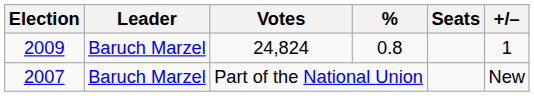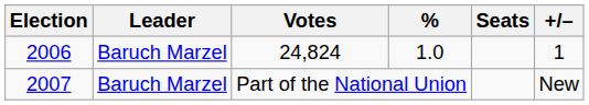 <table class=wikitable style=text-align:center>
 <tr>
 <th>Election</th>
 <th>Leader</th>
 <th>Votes</th>
 <th>%</th>
 <th>Seats</th>
 <th>+/–</th>
 </tr>
 <tr>
-<td><a href='#'>2009</a></td>
+<td><a href='#'>2006</a></td>
 <td><a href='#'>Baruch Marzel</a></td>
 <td>24,824</td>
-<td>0.8</td>
+<td>1.0</td>
 <td></td>
 <td> 1</td>
 </tr>
 <tr>
 <td><a href='#'>2007</a></td>
 <td><a href='#'>Baruch Marzel</a></td>
 <td colspan=2>Part of the <a href='#'>National Union</a></td>
 <td></td>
 <td>New</td>
 </tr>
 </table>
